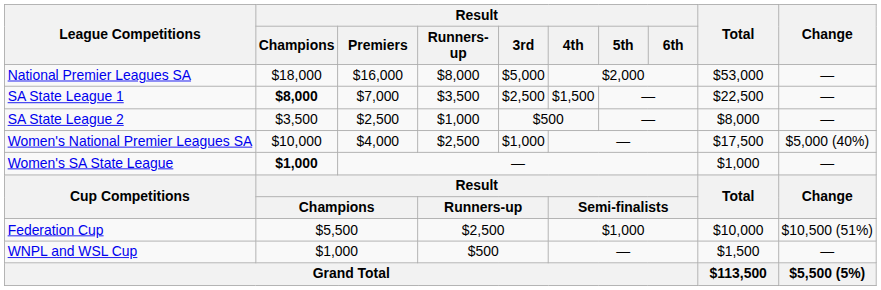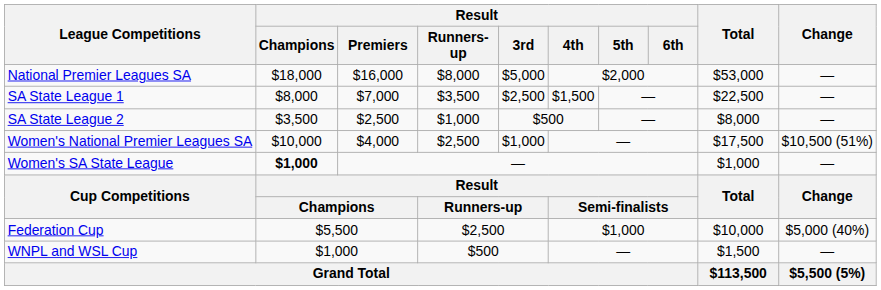 <table class="wikitable" style="text-align:center">
 <tr>
 <th rowspan=2>League Competitions</th>
 <th colspan=7>Result</th>
 <th rowspan=2 width=85px>Total</th>
 <th rowspan=2>Change</th>
 </tr>
 <tr>
 <th width=85px>Champions</th>
 <th width=85px>Premiers</th>
 <th width=85px>Runners-up</th>
 <th width=50px>3rd</th>
 <th width=50px>4th</th>
 <th width=50px>5th</th>
 <th width=50px>6th</th>
 </tr>
 <tr>
 <td align=left><a href='#'>National Premier Leagues SA</a></td>
 <td>$18,000</td>
 <td>$16,000</td>
 <td>$8,000</td>
 <td>$5,000</td>
 <td colspan=3>$2,000</td>
 <td>$53,000</td>
 <td>—</td>
 </tr>
 <tr>
 <td align=left><a href='#'>SA State League 1</a></td>
-<td><strong>$8,000</strong></td>
+<td>$8,000</td>
 <td>$7,000</td>
 <td>$3,500</td>
 <td>$2,500</td>
 <td>$1,500</td>
 <td colspan=2>—</td>
 <td>$22,500</td>
 <td>—</td>
 </tr>
 <tr>
 <td align=left><a href='#'>SA State League 2</a></td>
 <td>$3,500</td>
 <td>$2,500</td>
 <td>$1,000</td>
 <td colspan=2>$500</td>
 <td colspan=2>—</td>
 <td>$8,000</td>
 <td>—</td>
 </tr>
 <tr>
 <td align=left><a href='#'>Women's National Premier Leagues SA</a></td>
 <td>$10,000</td>
 <td>$4,000</td>
 <td>$2,500</td>
 <td>$1,000</td>
 <td colspan=3>—</td>
 <td>$17,500</td>
-<td> $5,000 (40%)</td>
+<td> $10,500 (51%)</td>
 </tr>
 <tr>
 <td align=left><a href='#'>Women's SA State League</a></td>
 <td><strong>$1,000</strong></td>
 <td colspan=6>—</td>
 <td>$1,000</td>
 <td>—</td>
 </tr>
 <tr>
 <th rowspan=2>Cup Competitions</th>
 <th colspan=7>Result</th>
 <th rowspan=2>Total</th>
 <th rowspan=2>Change</th>
 </tr>
 <tr>
 <th colspan=2>Champions</th>
 <th colspan=2>Runners-up</th>
 <th colspan=3>Semi-finalists</th>
 </tr>
 <tr>
 <td align=left><a href='#'>Federation Cup</a></td>
 <td colspan=2>$5,500</td>
 <td colspan=2>$2,500</td>
 <td colspan=3>$1,000</td>
 <td>$10,000</td>
-<td> $10,500 (51%)</td>
+<td> $5,000 (40%)</td>
 </tr>
 <tr>
 <td align=left><a href='#'>WNPL and WSL Cup</a></td>
 <td colspan=2>$1,000</td>
 <td colspan=2>$500</td>
 <td colspan=3>—</td>
 <td>$1,500</td>
 <td>—</td>
 </tr>
 <tr>
 <th colspan=8>Grand Total</th>
 <th>$113,500</th>
 <th> $5,500 (5%)</th>
 </tr>
 </table>
